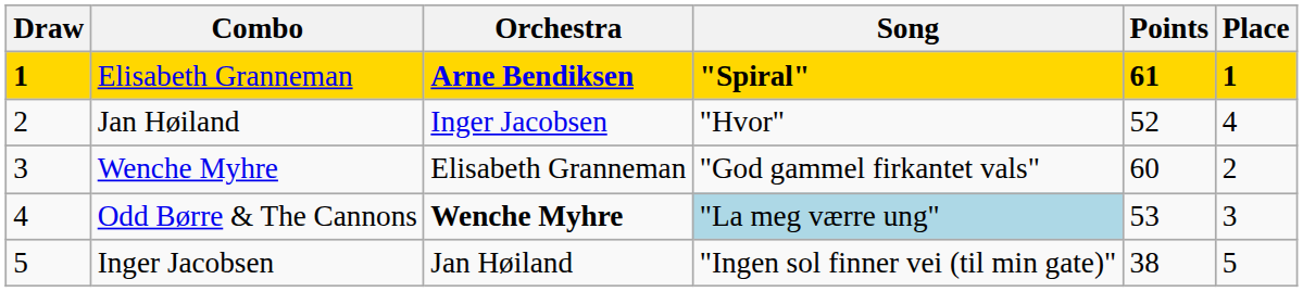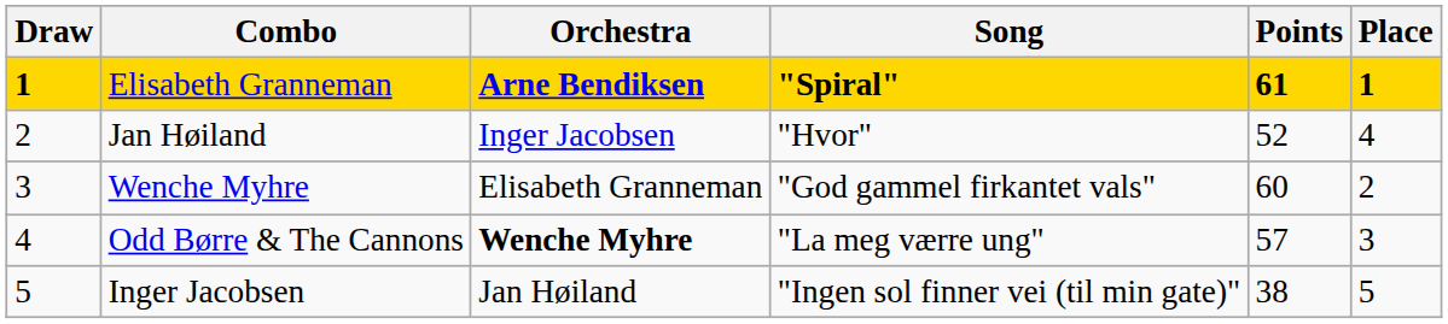 <table class="sortable wikitable" style="margin: 1em auto 1em auto">
 <tr>
 <th>Draw</th>
 <th>Combo</th>
 <th>Orchestra</th>
 <th>Song</th>
 <th>Points</th>
 <th>Place</th>
 </tr>
 <tr bgcolor="#FFD700">
 <td><strong>1</strong></td>
 <td><a href='#'>Elisabeth Granneman</a></td>
 <td><strong><a href='#'>Arne Bendiksen</a></strong></td>
 <td><strong>"Spiral"</strong></td>
 <td><strong>61</strong></td>
 <td><strong>1</strong></td>
 </tr>
 <tr>
 <td>2</td>
 <td>Jan Høiland</td>
 <td><a href='#'>Inger Jacobsen</a></td>
 <td>"Hvor"</td>
 <td>52</td>
 <td>4</td>
 </tr>
 <tr>
 <td>3</td>
 <td><a href='#'>Wenche Myhre</a></td>
 <td>Elisabeth Granneman</td>
 <td>"God gammel firkantet vals"</td>
 <td>60</td>
 <td>2</td>
 </tr>
 <tr>
 <td>4</td>
 <td><a href='#'>Odd Børre</a> & The Cannons</td>
 <td><strong>Wenche Myhre</strong></td>
-<td style="background: lightblue;">"La meg værre ung"</td>
-<td>53</td>
+<td>"La meg værre ung"</td>
+<td>57</td>
 <td>3</td>
 </tr>
 <tr>
 <td>5</td>
 <td>Inger Jacobsen</td>
 <td>Jan Høiland</td>
 <td>"Ingen sol finner vei (til min gate)"</td>
 <td>38</td>
 <td>5</td>
 </tr>
 </table>
